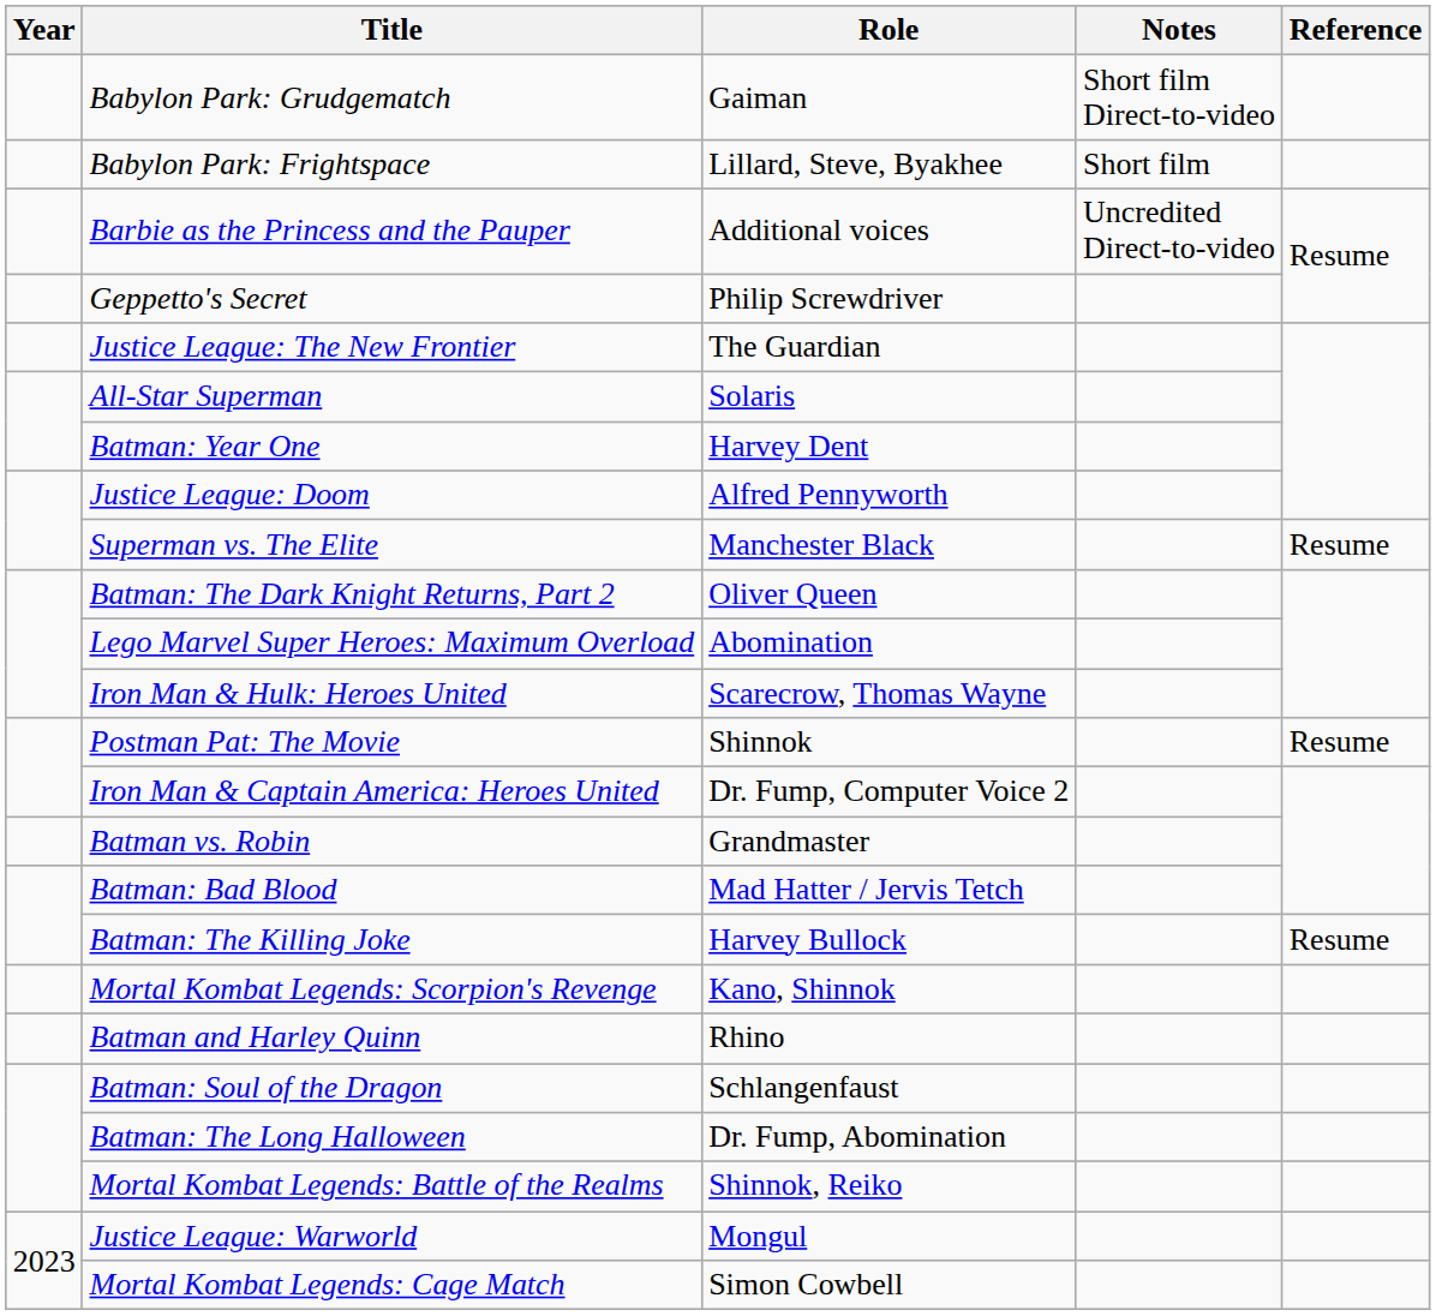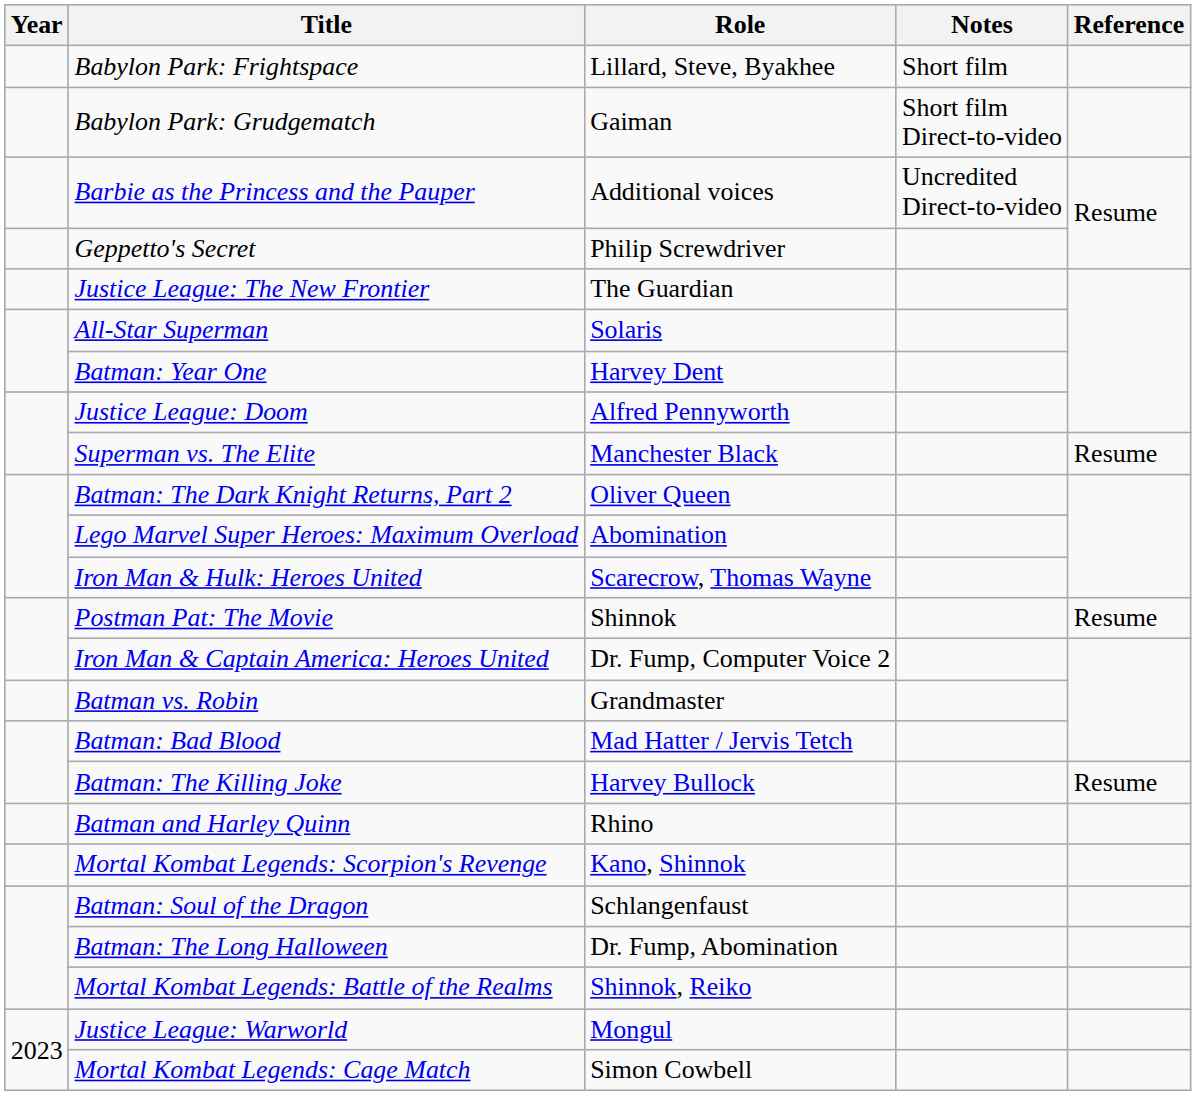 <table class="wikitable sortable">
 <tr>
 <th>Year</th>
 <th>Title</th>
 <th>Role</th>
 <th>Notes</th>
 <th>Reference</th>
 </tr>
 <tr>
 <td></td>
-<td><em>Babylon Park: Grudgematch</em></td>
-<td>Gaiman</td>
-<td>Short film<br>Direct-to-video</td>
+<td><em>Babylon Park: Frightspace</em></td>
+<td>Lillard, Steve, Byakhee</td>
+<td>Short film</td>
 <td></td>
 </tr>
 <tr>
 <td></td>
-<td><em>Babylon Park: Frightspace</em></td>
-<td>Lillard, Steve, Byakhee</td>
-<td>Short film</td>
+<td><em>Babylon Park: Grudgematch</em></td>
+<td>Gaiman</td>
+<td>Short film<br>Direct-to-video</td>
 <td></td>
 </tr>
 <tr>
 <td></td>
 <td><em><a href='#'>Barbie as the Princess and the Pauper</a></em></td>
 <td>Additional voices</td>
 <td>Uncredited<br>Direct-to-video</td>
 <td rowspan="2">Resume</td>
 </tr>
 <tr>
 <td></td>
 <td><em>Geppetto's Secret</em></td>
 <td>Philip Screwdriver</td>
 <td> </td>
 </tr>
 <tr>
 <td></td>
 <td><em><a href='#'>Justice League: The New Frontier</a></em></td>
 <td>The Guardian</td>
 <td> </td>
 <td rowspan="4"></td>
 </tr>
 <tr>
 <td rowspan="2"></td>
 <td><em><a href='#'>All-Star Superman</a></em></td>
 <td><a href='#'>Solaris</a></td>
 <td> </td>
 </tr>
 <tr>
 <td><em><a href='#'>Batman: Year One</a></em></td>
 <td><a href='#'>Harvey Dent</a></td>
 <td> </td>
 </tr>
 <tr>
 <td rowspan="2"></td>
 <td><em><a href='#'>Justice League: Doom</a></em></td>
 <td><a href='#'>Alfred Pennyworth</a></td>
 <td> </td>
 </tr>
 <tr>
 <td><em><a href='#'>Superman vs. The Elite</a></em></td>
 <td><a href='#'>Manchester Black</a></td>
 <td> </td>
 <td>Resume</td>
 </tr>
 <tr>
 <td rowspan="3"></td>
 <td><em><a href='#'>Batman: The Dark Knight Returns, Part 2</a></em></td>
 <td><a href='#'>Oliver Queen</a></td>
 <td> </td>
 <td rowspan="3"></td>
 </tr>
 <tr>
 <td><em><a href='#'>Lego Marvel Super Heroes: Maximum Overload</a></em></td>
 <td><a href='#'>Abomination</a></td>
 <td> </td>
 </tr>
 <tr>
 <td><em><a href='#'>Iron Man & Hulk: Heroes United</a></em></td>
 <td><a href='#'>Scarecrow</a>, <a href='#'>Thomas Wayne</a></td>
 <td> </td>
 </tr>
 <tr>
 <td rowspan="2"></td>
 <td><em><a href='#'>Postman Pat: The Movie</a></em></td>
 <td>Shinnok</td>
 <td> </td>
 <td>Resume</td>
 </tr>
 <tr>
 <td><em><a href='#'>Iron Man & Captain America: Heroes United</a></em></td>
 <td>Dr. Fump, Computer Voice 2</td>
 <td> </td>
 <td rowspan="3"></td>
 </tr>
 <tr>
 <td></td>
 <td><em><a href='#'>Batman vs. Robin</a></em></td>
 <td>Grandmaster</td>
 <td> </td>
 </tr>
 <tr>
 <td rowspan="2"></td>
 <td><em><a href='#'>Batman: Bad Blood</a></em></td>
 <td><a href='#'>Mad Hatter / Jervis Tetch</a></td>
 <td> </td>
 </tr>
 <tr>
 <td><em><a href='#'>Batman: The Killing Joke</a></em></td>
 <td><a href='#'>Harvey Bullock</a></td>
 <td> </td>
 <td>Resume</td>
 </tr>
 <tr>
 <td></td>
-<td><em><a href='#'>Mortal Kombat Legends: Scorpion's Revenge</a></em></td>
-<td><a href='#'>Kano</a>, <a href='#'>Shinnok</a></td>
+<td><em><a href='#'>Batman and Harley Quinn</a></em></td>
+<td>Rhino</td>
 <td> </td>
 <td></td>
 </tr>
 <tr>
 <td></td>
-<td><em><a href='#'>Batman and Harley Quinn</a></em></td>
-<td>Rhino</td>
+<td><em><a href='#'>Mortal Kombat Legends: Scorpion's Revenge</a></em></td>
+<td><a href='#'>Kano</a>, <a href='#'>Shinnok</a></td>
 <td> </td>
 <td></td>
 </tr>
 <tr>
 <td rowspan="3"></td>
 <td><em><a href='#'>Batman: Soul of the Dragon</a></em></td>
 <td>Schlangenfaust</td>
 <td> </td>
 <td></td>
 </tr>
 <tr>
 <td><em><a href='#'>Batman: The Long Halloween</a></em></td>
 <td>Dr. Fump, Abomination</td>
 <td> </td>
 <td></td>
 </tr>
 <tr>
 <td><em><a href='#'>Mortal Kombat Legends: Battle of the Realms</a></em></td>
 <td><a href='#'>Shinnok</a>, <a href='#'>Reiko</a></td>
 <td> </td>
 <td></td>
 </tr>
 <tr>
 <td rowspan="2">2023</td>
 <td><em><a href='#'>Justice League: Warworld</a></em></td>
 <td><a href='#'>Mongul</a></td>
 <td> </td>
 <td></td>
 </tr>
 <tr>
 <td><em><a href='#'>Mortal Kombat Legends: Cage Match</a></em></td>
 <td>Simon Cowbell</td>
 <td> </td>
 <td></td>
 </tr>
 </table>
